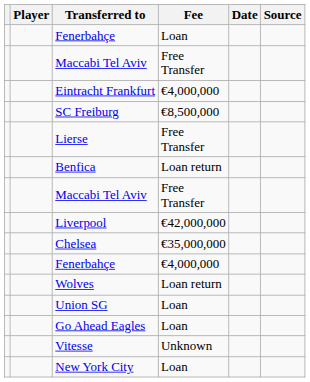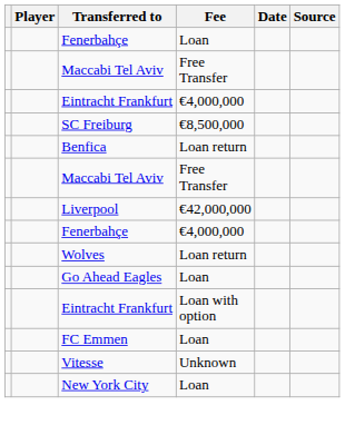 <table class="wikitable plainrowheaders sortable">
 <tr>
 <th></th>
 <th scope=col>Player</th>
 <th>Transferred to</th>
 <th !scope=col; style="width: 65px;">Fee</th>
 <th scope=col>Date</th>
 <th scope=col>Source</th>
 </tr>
 <tr>
 <td align=center></td>
 <td></td>
 <td> <a href='#'>Fenerbahçe</a></td>
 <td>Loan</td>
 <td></td>
 <td></td>
 </tr>
 <tr>
 <td align=center></td>
 <td></td>
 <td> <a href='#'>Maccabi Tel Aviv</a></td>
 <td>Free Transfer</td>
 <td></td>
 <td></td>
 </tr>
 <tr>
 <td align=center></td>
 <td></td>
 <td> <a href='#'>Eintracht Frankfurt</a></td>
 <td>€4,000,000</td>
 <td></td>
 <td></td>
 </tr>
 <tr>
 <td align=center></td>
 <td></td>
 <td> <a href='#'>SC Freiburg</a></td>
 <td>€8,500,000</td>
 <td></td>
 <td></td>
 </tr>
 <tr>
 <td align=center></td>
 <td></td>
-<td> <a href='#'>Lierse</a></td>
-<td>Free Transfer</td>
-<td></td>
-<td></td>
-</tr>
-<tr>
-<td align=center></td>
-<td></td>
 <td> <a href='#'>Benfica</a></td>
 <td>Loan return</td>
 <td></td>
 <td></td>
 </tr>
 <tr>
 <td align=center></td>
 <td></td>
 <td> <a href='#'>Maccabi Tel Aviv</a></td>
 <td>Free Transfer</td>
 <td></td>
 <td></td>
 </tr>
 <tr>
 <td align=center></td>
 <td></td>
 <td> <a href='#'>Liverpool</a></td>
 <td>€42,000,000 </td>
 <td></td>
 <td></td>
 </tr>
 <tr>
 <td align=center></td>
 <td></td>
-<td> <a href='#'>Chelsea</a></td>
-<td>€35,000,000 </td>
-<td></td>
-<td></td>
-</tr>
-<tr>
-<td align=center></td>
-<td></td>
 <td> <a href='#'>Fenerbahçe</a></td>
 <td>€4,000,000 </td>
 <td></td>
 <td></td>
 </tr>
 <tr>
 <td align=center></td>
 <td></td>
 <td> <a href='#'>Wolves</a></td>
 <td>Loan return</td>
 <td></td>
 <td></td>
 </tr>
 <tr>
 <td align=center></td>
 <td></td>
-<td> <a href='#'>Union SG</a></td>
+<td> <a href='#'>Go Ahead Eagles</a></td>
 <td>Loan</td>
 <td></td>
 <td></td>
 </tr>
 <tr>
 <td align=center></td>
 <td></td>
-<td> <a href='#'>Go Ahead Eagles</a></td>
+<td> <a href='#'>Eintracht Frankfurt</a></td>
+<td>Loan with option</td>
+<td></td>
+<td></td>
+</tr>
+<tr>
+<td align=center></td>
+<td></td>
+<td> <a href='#'>FC Emmen</a></td>
 <td>Loan</td>
 <td></td>
 <td></td>
 </tr>
 <tr>
 <td align=center></td>
 <td></td>
 <td> <a href='#'>Vitesse</a></td>
 <td>Unknown</td>
 <td></td>
 <td></td>
 </tr>
 <tr>
 <td align=center></td>
 <td></td>
 <td> <a href='#'>New York City</a></td>
 <td>Loan</td>
 <td></td>
 <td></td>
 </tr>
 </table>
